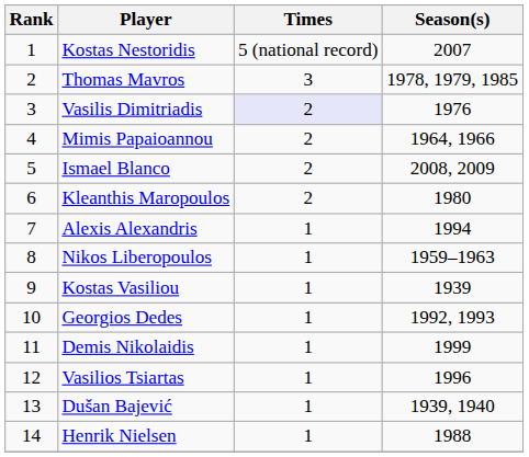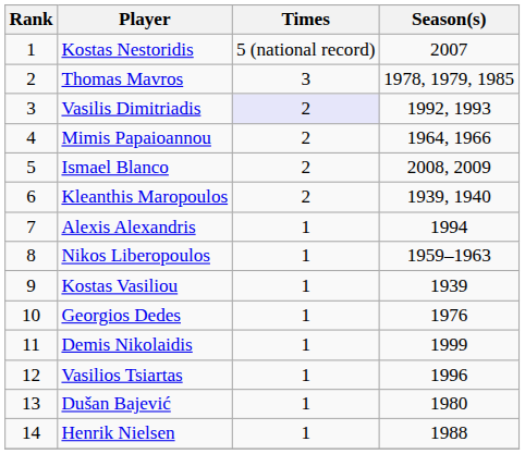 <table class="wikitable" style="text-align:center;margin-left:1em">
 <tr>
 <th>Rank</th>
 <th>Player</th>
 <th>Times</th>
 <th>Season(s)</th>
 </tr>
 <tr>
 <td>1</td>
 <td align=left> <a href='#'>Kostas Nestoridis</a></td>
 <td align="center" 1>5 (national record)</td>
 <td>2007</td>
 </tr>
 <tr>
 <td>2</td>
 <td align=left> <a href='#'>Thomas Mavros</a></td>
 <td align="center" 1>3</td>
 <td>1978, 1979, 1985</td>
 </tr>
 <tr>
 <td>3</td>
 <td align=left> <a href='#'>Vasilis Dimitriadis</a></td>
 <td align="center" 1 style="background: lavender;">2</td>
-<td>1976</td>
+<td>1992, 1993</td>
 </tr>
 <tr>
 <td>4</td>
 <td align=left> <a href='#'>Mimis Papaioannou</a></td>
 <td align="center">2</td>
 <td>1964, 1966</td>
 </tr>
 <tr>
 <td>5</td>
 <td align=left> <a href='#'>Ismael Blanco</a></td>
 <td align="center" 1>2</td>
 <td>2008, 2009</td>
 </tr>
 <tr>
 <td>6</td>
 <td align=left> <a href='#'>Kleanthis Maropoulos</a></td>
 <td align="center" 1>2</td>
-<td>1980</td>
+<td>1939, 1940</td>
 </tr>
 <tr>
 <td>7</td>
 <td align=left> <a href='#'>Alexis Alexandris</a></td>
 <td align="center" 1>1</td>
 <td>1994</td>
 </tr>
 <tr>
 <td>8</td>
 <td align=left> <a href='#'>Nikos Liberopoulos</a></td>
 <td align="center" 1>1</td>
 <td>1959–1963</td>
 </tr>
 <tr>
 <td>9</td>
 <td align=left> <a href='#'>Kostas Vasiliou</a></td>
 <td align="center" 1>1</td>
 <td>1939</td>
 </tr>
 <tr>
 <td>10</td>
 <td align=left> <a href='#'>Georgios Dedes</a></td>
 <td align="center" 1>1</td>
-<td>1992, 1993</td>
+<td>1976</td>
 </tr>
 <tr>
 <td>11</td>
 <td align=left> <a href='#'>Demis Nikolaidis</a></td>
 <td align="center" 1>1</td>
 <td>1999</td>
 </tr>
 <tr>
 <td>12</td>
 <td align=left> <a href='#'>Vasilios Tsiartas</a></td>
 <td align="center" 1>1</td>
 <td>1996</td>
 </tr>
 <tr>
 <td>13</td>
 <td align=left> <a href='#'>Dušan Bajević</a></td>
 <td align="center" 1>1</td>
-<td>1939, 1940</td>
+<td>1980</td>
 </tr>
 <tr>
 <td>14</td>
 <td align=left> <a href='#'>Henrik Nielsen</a></td>
 <td align="center" 1>1</td>
 <td>1988</td>
 </tr>
 <tr>
 </tr>
 </table>
